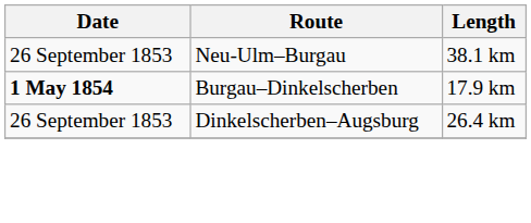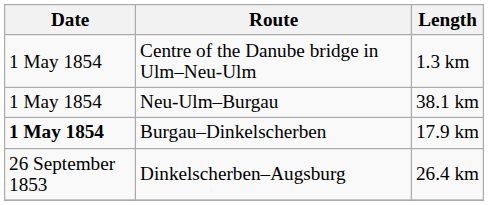 <table class="wikitable" width="400px">
 <tr>
 <th bgcolor="#EEEEEE">Date</th>
 <th bgcolor="#EEEEEE">Route</th>
 <th bgcolor="#EEEEEE">Length</th>
 </tr>
 <tr>
-<td>26 September 1853</td>
+<td>1 May 1854</td>
+<td>Centre of the Danube bridge in Ulm–Neu-Ulm</td>
+<td>1.3 km</td>
+</tr>
+<tr>
+<td>1 May 1854</td>
 <td>Neu-Ulm–Burgau</td>
 <td>38.1 km</td>
 </tr>
 <tr>
 <td><strong>1 May 1854</strong></td>
 <td>Burgau–Dinkelscherben</td>
 <td>17.9 km</td>
 </tr>
 <tr>
 <td>26 September 1853</td>
 <td>Dinkelscherben–Augsburg</td>
 <td>26.4 km</td>
 </tr>
 <tr>
 </tr>
 </table>
